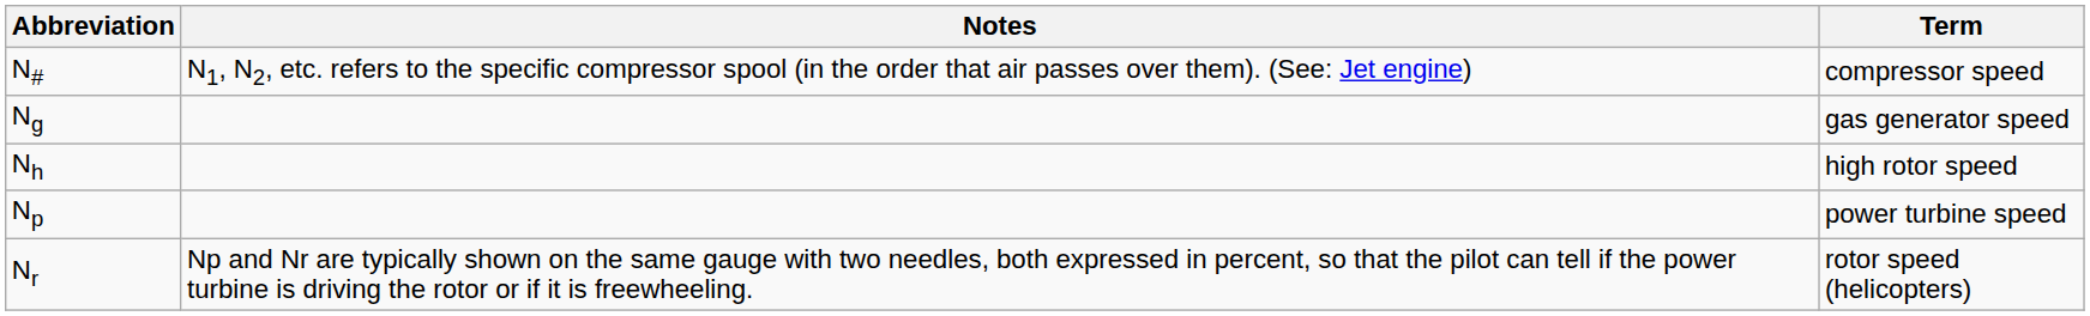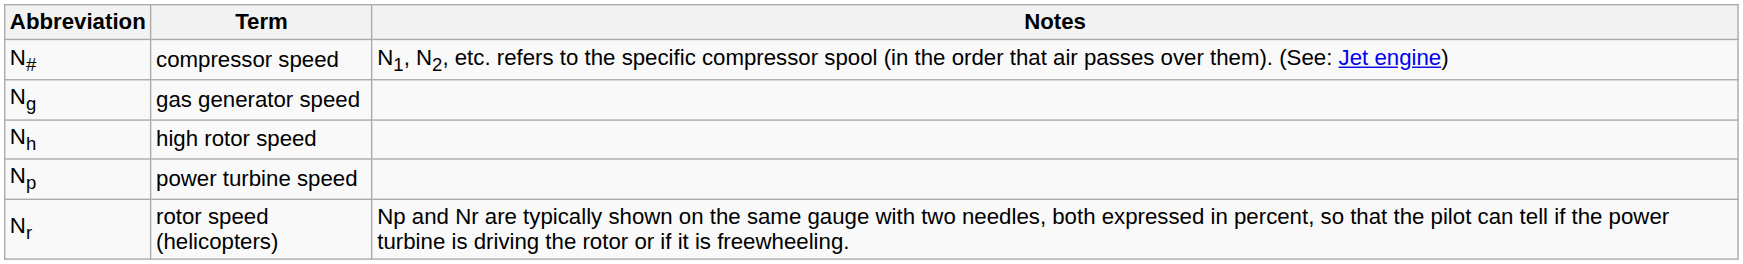 <table class="wikitable">
 <tr>
 <th>Abbreviation</th>
+<th>Term</th>
 <th>Notes</th>
-<th>Term</th>
 </tr>
 <tr>
 <td>N<sub>#</sub></td>
+<td>compressor speed</td>
 <td>N<sub>1</sub>, N<sub>2</sub>, etc. refers to the specific compressor spool (in the order that air passes over them). (See: <a href='#'>Jet engine</a>)</td>
-<td>compressor speed</td>
 </tr>
 <tr>
 <td>N<sub>g</sub></td>
+<td>gas generator speed</td>
 <td></td>
-<td>gas generator speed</td>
 </tr>
 <tr>
 <td>N<sub>h</sub></td>
+<td>high rotor speed</td>
 <td></td>
-<td>high rotor speed</td>
 </tr>
 <tr>
 <td>N<sub>p</sub></td>
+<td>power turbine speed</td>
 <td></td>
-<td>power turbine speed</td>
 </tr>
 <tr>
 <td>N<sub>r</sub></td>
+<td>rotor speed (helicopters)</td>
 <td>Np and Nr are typically shown on the same gauge with two needles, both expressed in percent, so that the pilot can tell if the power turbine is driving the rotor or if it is freewheeling.</td>
-<td>rotor speed (helicopters)</td>
 </tr>
 </table>
